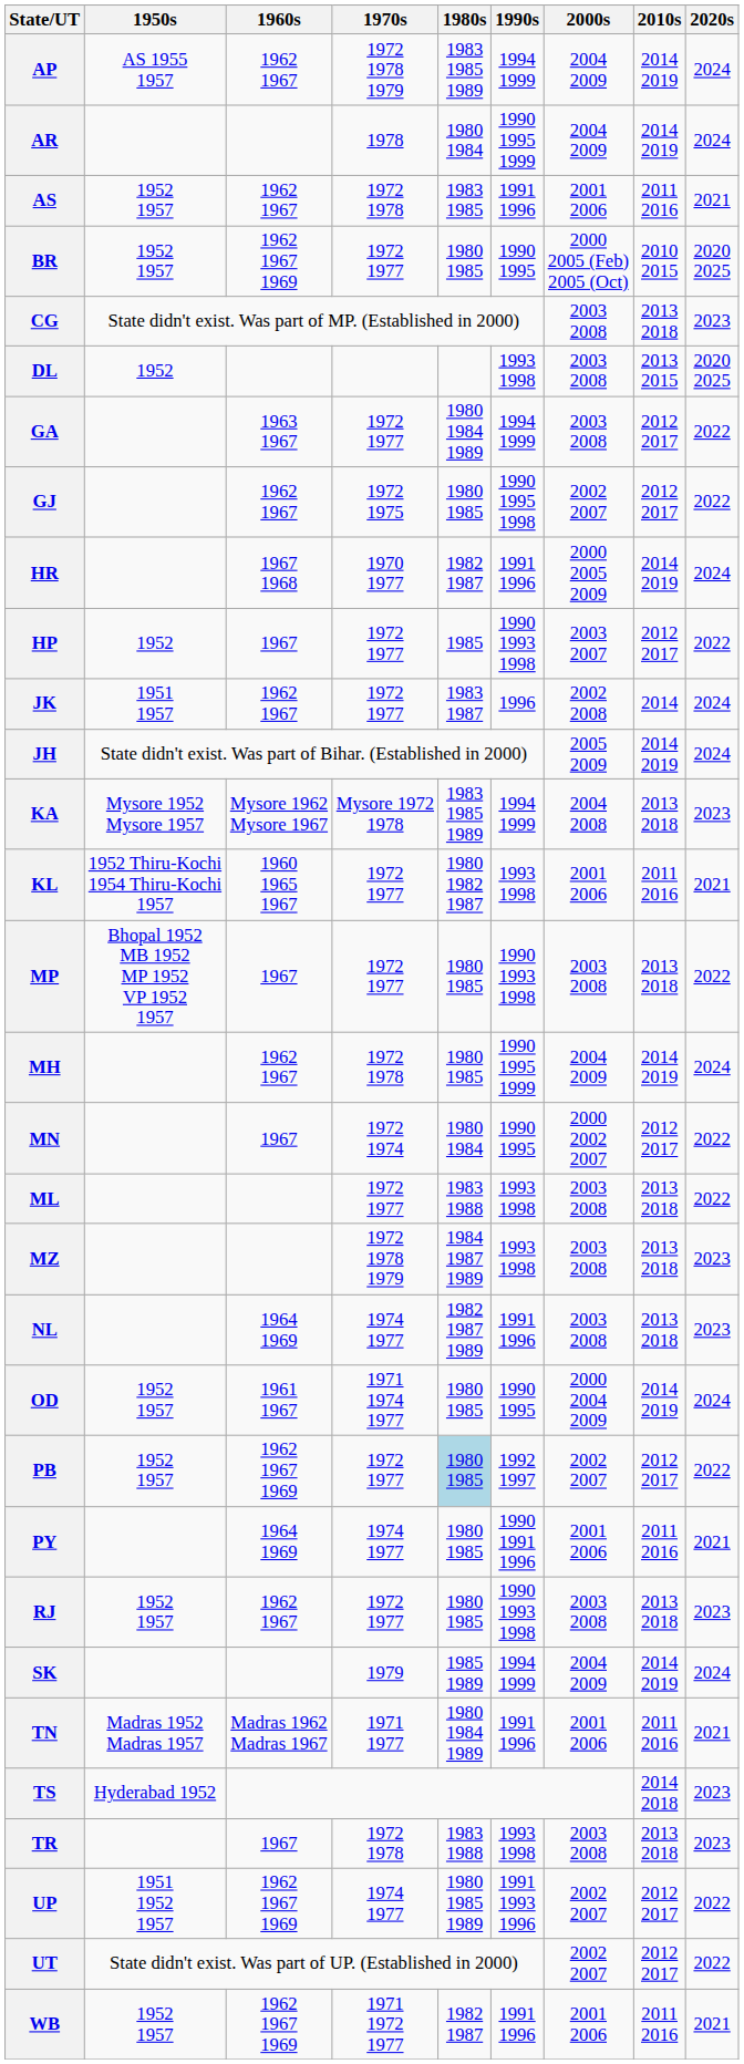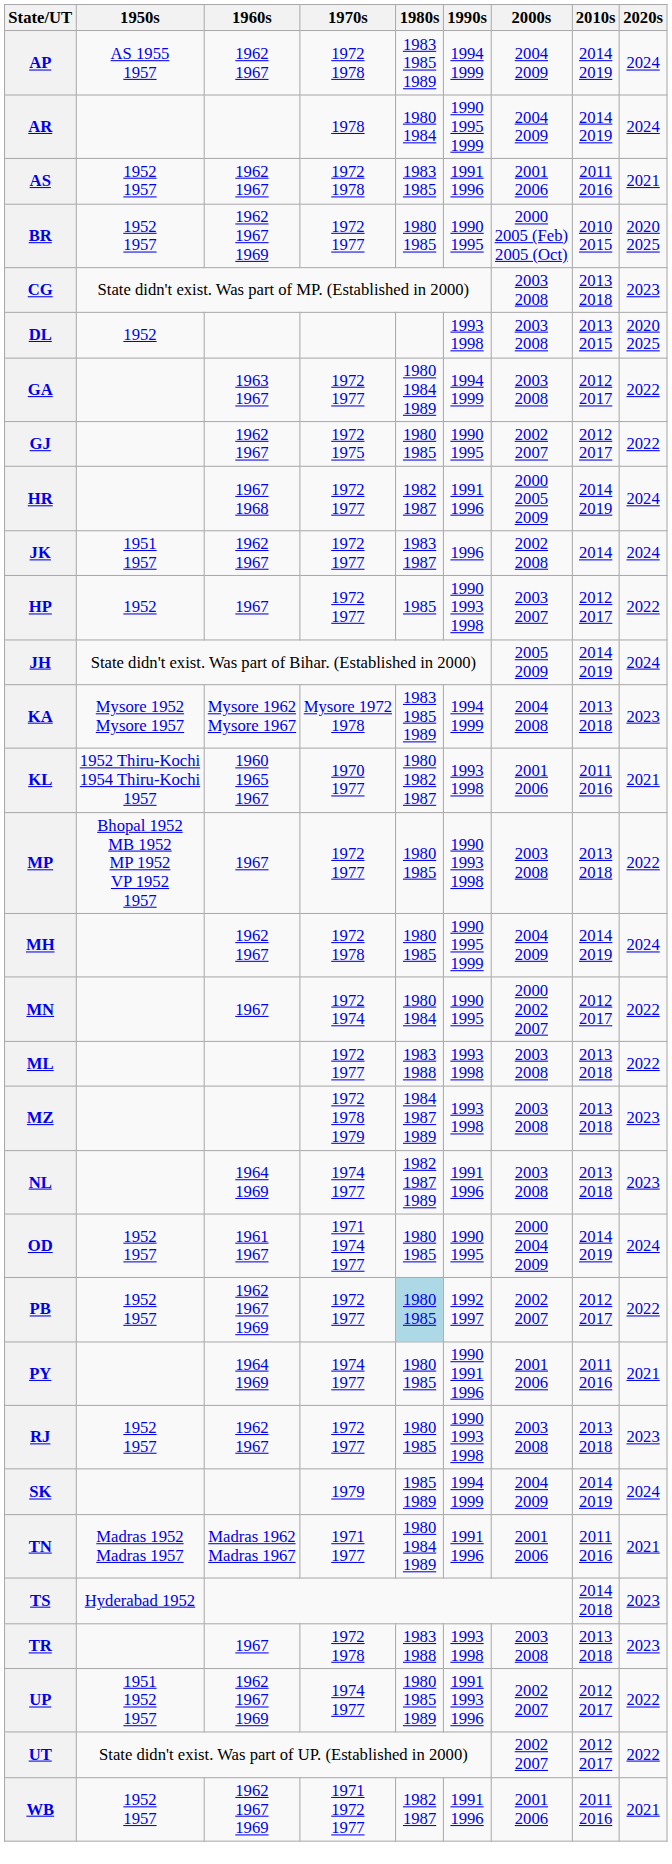 <table class="wikitable sortable mw-collapsible sticky-header" style="text-align:center;">
 <tr>
 <th>State/UT</th>
 <th>1950s</th>
 <th>1960s</th>
 <th>1970s</th>
 <th>1980s</th>
 <th>1990s</th>
 <th>2000s</th>
 <th>2010s</th>
 <th>2020s</th>
 </tr>
 <tr>
 <th><a href='#'>AP</a></th>
 <td><a href='#'>AS 1955</a> <br> <a href='#'>1957</a></td>
 <td><a href='#'>1962</a> <br> <a href='#'>1967</a></td>
-<td><a href='#'>1972</a> <br> <a href='#'>1978</a> <br> <a href='#'>1979</a></td>
+<td><a href='#'>1972</a> <br> <a href='#'>1978</a></td>
 <td><a href='#'>1983</a> <br> <a href='#'>1985</a> <br> <a href='#'>1989</a></td>
 <td><a href='#'>1994</a> <br> <a href='#'>1999</a></td>
 <td><a href='#'>2004</a> <br> <a href='#'>2009</a></td>
 <td><a href='#'>2014</a> <br> <a href='#'>2019</a></td>
 <td><a href='#'>2024</a></td>
 </tr>
 <tr>
 <th><a href='#'>AR</a></th>
 <td></td>
 <td></td>
 <td><a href='#'>1978</a></td>
 <td><a href='#'>1980</a> <br> <a href='#'>1984</a></td>
 <td><a href='#'>1990</a> <br> <a href='#'>1995</a> <br> <a href='#'>1999</a></td>
 <td><a href='#'>2004</a> <br> <a href='#'>2009</a></td>
 <td><a href='#'>2014</a> <br> <a href='#'>2019</a></td>
 <td><a href='#'>2024</a></td>
 </tr>
 <tr>
 <th><a href='#'>AS</a></th>
 <td><a href='#'>1952</a> <br> <a href='#'>1957</a></td>
 <td><a href='#'>1962</a> <br> <a href='#'>1967</a></td>
 <td><a href='#'>1972</a> <br> <a href='#'>1978</a></td>
 <td><a href='#'>1983</a> <br> <a href='#'>1985</a></td>
 <td><a href='#'>1991</a> <br> <a href='#'>1996</a></td>
 <td><a href='#'>2001</a> <br> <a href='#'>2006</a></td>
 <td><a href='#'>2011</a> <br> <a href='#'>2016</a></td>
 <td><a href='#'>2021</a></td>
 </tr>
 <tr>
 <th><a href='#'>BR</a></th>
 <td><a href='#'>1952</a> <br> <a href='#'>1957</a></td>
 <td><a href='#'>1962</a> <br> <a href='#'>1967</a> <br> <a href='#'>1969</a></td>
 <td><a href='#'>1972</a> <br> <a href='#'>1977</a></td>
 <td><a href='#'>1980</a> <br> <a href='#'>1985</a></td>
 <td><a href='#'>1990</a> <br> <a href='#'>1995</a></td>
 <td><a href='#'>2000</a> <br> <a href='#'>2005 (Feb)</a> <br> <a href='#'>2005 (Oct)</a></td>
 <td><a href='#'>2010</a> <br> <a href='#'>2015</a></td>
 <td><a href='#'>2020</a> <br> <a href='#'>2025</a></td>
 </tr>
 <tr>
 <th><a href='#'>CG</a></th>
 <td colspan="5">State didn't exist. Was part of MP. (Established in 2000)</td>
 <td><a href='#'>2003</a><br><a href='#'>2008</a></td>
 <td><a href='#'>2013</a><br><a href='#'>2018</a></td>
 <td><a href='#'>2023</a></td>
 </tr>
 <tr>
 <th><a href='#'>DL</a></th>
 <td><a href='#'>1952</a></td>
 <td></td>
 <td></td>
 <td></td>
 <td><a href='#'>1993</a> <br> <a href='#'>1998</a></td>
 <td><a href='#'>2003</a> <br> <a href='#'>2008</a></td>
 <td><a href='#'>2013</a> <br> <a href='#'>2015</a></td>
 <td><a href='#'>2020</a> <br> <a href='#'>2025</a></td>
 </tr>
 <tr>
 <th><a href='#'>GA</a></th>
 <td></td>
 <td><a href='#'>1963</a> <br> <a href='#'>1967</a></td>
 <td><a href='#'>1972</a> <br> <a href='#'>1977</a></td>
 <td><a href='#'>1980</a> <br> <a href='#'>1984</a> <br> <a href='#'>1989</a></td>
 <td><a href='#'>1994</a> <br> <a href='#'>1999</a></td>
 <td><a href='#'>2003</a> <br> <a href='#'>2008</a></td>
 <td><a href='#'>2012</a> <br> <a href='#'>2017</a></td>
 <td><a href='#'>2022</a></td>
 </tr>
 <tr>
 <th><a href='#'>GJ</a></th>
 <td></td>
 <td><a href='#'>1962</a> <br> <a href='#'>1967</a></td>
 <td><a href='#'>1972</a> <br> <a href='#'>1975</a></td>
 <td><a href='#'>1980</a> <br> <a href='#'>1985</a></td>
-<td><a href='#'>1990</a> <br> <a href='#'>1995</a> <br> <a href='#'>1998</a></td>
+<td><a href='#'>1990</a> <br> <a href='#'>1995</a></td>
 <td><a href='#'>2002</a> <br> <a href='#'>2007</a></td>
 <td><a href='#'>2012</a> <br> <a href='#'>2017</a></td>
 <td><a href='#'>2022</a></td>
 </tr>
 <tr>
 <th><a href='#'>HR</a></th>
 <td></td>
 <td><a href='#'>1967</a> <br> <a href='#'>1968</a></td>
-<td><a href='#'>1970</a> <br> <a href='#'>1977</a></td>
+<td><a href='#'>1972</a> <br> <a href='#'>1977</a></td>
 <td><a href='#'>1982</a> <br> <a href='#'>1987</a></td>
 <td><a href='#'>1991</a> <br> <a href='#'>1996</a></td>
 <td><a href='#'>2000</a> <br> <a href='#'>2005</a> <br> <a href='#'>2009</a></td>
 <td><a href='#'>2014</a> <br> <a href='#'>2019</a></td>
+<td><a href='#'>2024</a></td>
+</tr>
+<tr>
+<th><a href='#'>JK</a></th>
+<td><a href='#'>1951</a> <br> <a href='#'>1957</a></td>
+<td><a href='#'>1962</a> <br> <a href='#'>1967</a></td>
+<td><a href='#'>1972</a> <br> <a href='#'>1977</a></td>
+<td><a href='#'>1983</a> <br> <a href='#'>1987</a></td>
+<td><a href='#'>1996</a></td>
+<td><a href='#'>2002</a> <br> <a href='#'>2008</a></td>
+<td><a href='#'>2014</a></td>
 <td><a href='#'>2024</a></td>
 </tr>
 <tr>
 <th><a href='#'>HP</a></th>
 <td><a href='#'>1952</a> <br></td>
 <td><a href='#'>1967</a></td>
 <td><a href='#'>1972</a> <br> <a href='#'>1977</a></td>
 <td><a href='#'>1985</a> <br></td>
 <td><a href='#'>1990</a> <br> <a href='#'>1993</a> <br> <a href='#'>1998</a></td>
 <td><a href='#'>2003</a> <br> <a href='#'>2007</a></td>
 <td><a href='#'>2012</a> <br> <a href='#'>2017</a></td>
 <td><a href='#'>2022</a></td>
-</tr>
-<tr>
-<th><a href='#'>JK</a></th>
-<td><a href='#'>1951</a> <br> <a href='#'>1957</a></td>
-<td><a href='#'>1962</a> <br> <a href='#'>1967</a></td>
-<td><a href='#'>1972</a> <br> <a href='#'>1977</a></td>
-<td><a href='#'>1983</a> <br> <a href='#'>1987</a></td>
-<td><a href='#'>1996</a></td>
-<td><a href='#'>2002</a> <br> <a href='#'>2008</a></td>
-<td><a href='#'>2014</a></td>
-<td><a href='#'>2024</a></td>
 </tr>
 <tr>
 <th><a href='#'>JH</a></th>
 <td colspan="5">State didn't exist. Was part of Bihar. (Established in 2000)</td>
 <td><a href='#'>2005</a> <br> <a href='#'>2009</a></td>
 <td><a href='#'>2014</a> <br> <a href='#'>2019</a></td>
 <td><a href='#'>2024</a></td>
 </tr>
 <tr>
 <th><a href='#'>KA</a></th>
 <td><a href='#'>Mysore 1952</a> <br> <a href='#'>Mysore 1957</a></td>
 <td><a href='#'>Mysore 1962</a> <br> <a href='#'>Mysore 1967</a></td>
 <td><a href='#'>Mysore 1972</a> <br> <a href='#'>1978</a></td>
 <td><a href='#'>1983</a> <br> <a href='#'>1985</a> <br> <a href='#'>1989</a></td>
 <td><a href='#'>1994</a> <br> <a href='#'>1999</a></td>
 <td><a href='#'>2004</a> <br> <a href='#'>2008</a></td>
 <td><a href='#'>2013</a> <br> <a href='#'>2018</a></td>
 <td><a href='#'>2023</a></td>
 </tr>
 <tr>
 <th><a href='#'>KL</a></th>
 <td><a href='#'>1952 Thiru-Kochi</a> <br> <a href='#'>1954 Thiru-Kochi</a> <br><a href='#'>1957</a></td>
 <td><a href='#'>1960</a> <br> <a href='#'>1965</a> <br> <a href='#'>1967</a></td>
-<td><a href='#'>1972</a> <br> <a href='#'>1977</a></td>
+<td><a href='#'>1970</a> <br> <a href='#'>1977</a></td>
 <td><a href='#'>1980</a> <br> <a href='#'>1982</a> <br> <a href='#'>1987</a></td>
 <td><a href='#'>1993</a> <br> <a href='#'>1998</a></td>
 <td><a href='#'>2001</a> <br> <a href='#'>2006</a></td>
 <td><a href='#'>2011</a> <br> <a href='#'>2016</a></td>
 <td><a href='#'>2021</a></td>
 </tr>
 <tr>
 <th><a href='#'>MP</a></th>
 <td><a href='#'>Bhopal 1952</a> <br> <a href='#'>MB 1952</a> <br> <a href='#'>MP 1952</a> <br> <a href='#'>VP 1952</a> <br> <a href='#'>1957</a></td>
 <td><a href='#'>1967</a></td>
 <td><a href='#'>1972</a> <br> <a href='#'>1977</a></td>
 <td><a href='#'>1980</a> <br> <a href='#'>1985</a></td>
 <td><a href='#'>1990</a> <br> <a href='#'>1993</a> <br> <a href='#'>1998</a></td>
 <td><a href='#'>2003</a> <br> <a href='#'>2008</a></td>
 <td><a href='#'>2013</a> <br> <a href='#'>2018</a></td>
 <td><a href='#'>2022</a></td>
 </tr>
 <tr>
 <th><a href='#'>MH</a></th>
 <td></td>
 <td><a href='#'>1962</a> <br> <a href='#'>1967</a></td>
 <td><a href='#'>1972</a> <br> <a href='#'>1978</a></td>
 <td><a href='#'>1980</a> <br> <a href='#'>1985</a></td>
 <td><a href='#'>1990</a> <br> <a href='#'>1995</a> <br> <a href='#'>1999</a></td>
 <td><a href='#'>2004</a> <br> <a href='#'>2009</a></td>
 <td><a href='#'>2014</a> <br> <a href='#'>2019</a></td>
 <td><a href='#'>2024</a></td>
 </tr>
 <tr>
 <th><a href='#'>MN</a></th>
 <td></td>
 <td><a href='#'>1967</a></td>
 <td><a href='#'>1972</a> <br> <a href='#'>1974</a></td>
 <td><a href='#'>1980</a> <br> <a href='#'>1984</a></td>
 <td><a href='#'>1990</a> <br> <a href='#'>1995</a></td>
 <td><a href='#'>2000</a> <br> <a href='#'>2002</a> <br> <a href='#'>2007</a></td>
 <td><a href='#'>2012</a> <br> <a href='#'>2017</a></td>
 <td><a href='#'>2022</a></td>
 </tr>
 <tr>
 <th><a href='#'>ML</a></th>
 <td></td>
 <td></td>
 <td><a href='#'>1972</a> <br> <a href='#'>1977</a></td>
 <td><a href='#'>1983</a> <br> <a href='#'>1988</a></td>
 <td><a href='#'>1993</a> <br> <a href='#'>1998</a></td>
 <td><a href='#'>2003</a> <br> <a href='#'>2008</a></td>
 <td><a href='#'>2013</a> <br> <a href='#'>2018</a></td>
 <td><a href='#'>2022</a></td>
 </tr>
 <tr>
 <th><a href='#'>MZ</a></th>
 <td></td>
 <td></td>
 <td><a href='#'>1972</a> <br> <a href='#'>1978</a> <br> <a href='#'>1979</a></td>
 <td><a href='#'>1984</a> <br> <a href='#'>1987</a> <br> <a href='#'>1989</a></td>
 <td><a href='#'>1993</a> <br> <a href='#'>1998</a></td>
 <td><a href='#'>2003</a> <br> <a href='#'>2008</a></td>
 <td><a href='#'>2013</a> <br> <a href='#'>2018</a></td>
 <td><a href='#'>2023</a></td>
 </tr>
 <tr>
 <th><a href='#'>NL</a></th>
 <td></td>
 <td><a href='#'>1964</a> <br> <a href='#'>1969</a></td>
 <td><a href='#'>1974</a> <br> <a href='#'>1977</a></td>
 <td><a href='#'>1982</a> <br> <a href='#'>1987</a> <br> <a href='#'>1989</a></td>
 <td><a href='#'>1991</a> <br> <a href='#'>1996</a></td>
 <td><a href='#'>2003</a> <br> <a href='#'>2008</a></td>
 <td><a href='#'>2013</a> <br> <a href='#'>2018</a></td>
 <td><a href='#'>2023</a></td>
 </tr>
 <tr>
 <th><a href='#'>OD</a></th>
 <td><a href='#'>1952</a> <br> <a href='#'>1957</a></td>
 <td><a href='#'>1961</a> <br> <a href='#'>1967</a></td>
 <td><a href='#'>1971</a> <br> <a href='#'>1974</a> <br> <a href='#'>1977</a></td>
 <td><a href='#'>1980</a> <br> <a href='#'>1985</a></td>
 <td><a href='#'>1990</a> <br> <a href='#'>1995</a></td>
 <td><a href='#'>2000</a> <br> <a href='#'>2004</a> <br> <a href='#'>2009</a></td>
 <td><a href='#'>2014</a> <br> <a href='#'>2019</a></td>
 <td><a href='#'>2024</a></td>
 </tr>
 <tr>
 <th><a href='#'>PB</a></th>
 <td><a href='#'>1952</a> <br> <a href='#'>1957</a></td>
 <td><a href='#'>1962</a> <br> <a href='#'>1967</a> <br> <a href='#'>1969</a></td>
 <td><a href='#'>1972</a> <br> <a href='#'>1977</a></td>
 <td style="background: lightblue;"><a href='#'>1980</a> <br> <a href='#'>1985</a></td>
 <td><a href='#'>1992</a> <br> <a href='#'>1997</a></td>
 <td><a href='#'>2002</a> <br> <a href='#'>2007</a></td>
 <td><a href='#'>2012</a> <br> <a href='#'>2017</a></td>
 <td><a href='#'>2022</a></td>
 </tr>
 <tr>
 <th><a href='#'>PY</a></th>
 <td></td>
 <td><a href='#'>1964</a><br><a href='#'>1969</a></td>
 <td><a href='#'>1974</a><br><a href='#'>1977</a></td>
 <td><a href='#'>1980</a><br><a href='#'>1985</a></td>
 <td><a href='#'>1990</a><br><a href='#'>1991</a><br><a href='#'>1996</a></td>
 <td><a href='#'>2001</a><br><a href='#'>2006</a></td>
 <td><a href='#'>2011</a><br><a href='#'>2016</a></td>
 <td><a href='#'>2021</a></td>
 </tr>
 <tr>
 <th><a href='#'>RJ</a></th>
 <td><a href='#'>1952</a> <br> <a href='#'>1957</a></td>
 <td><a href='#'>1962</a> <br> <a href='#'>1967</a></td>
 <td><a href='#'>1972</a> <br> <a href='#'>1977</a></td>
 <td><a href='#'>1980</a> <br> <a href='#'>1985</a></td>
 <td><a href='#'>1990</a> <br> <a href='#'>1993</a> <br> <a href='#'>1998</a></td>
 <td><a href='#'>2003</a> <br> <a href='#'>2008</a></td>
 <td><a href='#'>2013</a> <br> <a href='#'>2018</a></td>
 <td><a href='#'>2023</a></td>
 </tr>
 <tr>
 <th><a href='#'>SK</a></th>
 <td></td>
 <td></td>
 <td><a href='#'>1979</a></td>
 <td><a href='#'>1985</a> <br> <a href='#'>1989</a></td>
 <td><a href='#'>1994</a> <br> <a href='#'>1999</a></td>
 <td><a href='#'>2004</a> <br> <a href='#'>2009</a></td>
 <td><a href='#'>2014</a> <br> <a href='#'>2019</a></td>
 <td><a href='#'>2024</a></td>
 </tr>
 <tr>
 <th><a href='#'>TN</a></th>
 <td><a href='#'>Madras 1952</a><br><a href='#'>Madras 1957</a></td>
 <td><a href='#'>Madras 1962</a><br><a href='#'>Madras 1967</a></td>
 <td><a href='#'>1971</a><br><a href='#'>1977</a></td>
 <td><a href='#'>1980</a><br><a href='#'>1984</a><br><a href='#'>1989</a></td>
 <td><a href='#'>1991</a><br><a href='#'>1996</a></td>
 <td><a href='#'>2001</a><br><a href='#'>2006</a></td>
 <td><a href='#'>2011</a><br><a href='#'>2016</a></td>
 <td><a href='#'>2021</a></td>
 </tr>
 <tr>
 <th><a href='#'>TS</a></th>
 <td><a href='#'>Hyderabad 1952</a></td>
 <td colspan=5></td>
 <td><a href='#'>2014</a><br><a href='#'>2018</a></td>
 <td><a href='#'>2023</a></td>
 </tr>
 <tr>
 <th><a href='#'>TR</a></th>
 <td></td>
 <td><a href='#'>1967</a></td>
 <td><a href='#'>1972</a> <br> <a href='#'>1978</a></td>
 <td><a href='#'>1983</a> <br> <a href='#'>1988</a></td>
 <td><a href='#'>1993</a> <br> <a href='#'>1998</a></td>
 <td><a href='#'>2003</a> <br> <a href='#'>2008</a></td>
 <td><a href='#'>2013</a> <br> <a href='#'>2018</a></td>
 <td><a href='#'>2023</a></td>
 </tr>
 <tr>
 <th><a href='#'>UP</a></th>
 <td><a href='#'>1951</a> <br> <a href='#'>1952</a> <br> <a href='#'>1957</a></td>
 <td><a href='#'>1962</a> <br> <a href='#'>1967</a> <br> <a href='#'>1969</a></td>
 <td><a href='#'>1974</a> <br> <a href='#'>1977</a></td>
 <td><a href='#'>1980</a> <br> <a href='#'>1985</a> <br> <a href='#'>1989</a></td>
 <td><a href='#'>1991</a> <br> <a href='#'>1993</a> <br> <a href='#'>1996</a></td>
 <td><a href='#'>2002</a> <br> <a href='#'>2007</a></td>
 <td><a href='#'>2012</a> <br> <a href='#'>2017</a></td>
 <td><a href='#'>2022</a></td>
 </tr>
 <tr>
 <th><a href='#'>UT</a></th>
 <td colspan="5">State didn't exist. Was part of UP. (Established in 2000)</td>
 <td><a href='#'>2002</a> <br> <a href='#'>2007</a></td>
 <td><a href='#'>2012</a> <br> <a href='#'>2017</a></td>
 <td><a href='#'>2022</a></td>
 </tr>
 <tr>
 <th><a href='#'>WB</a></th>
 <td><a href='#'>1952</a> <br> <a href='#'>1957</a></td>
 <td><a href='#'>1962</a> <br> <a href='#'>1967</a> <br> <a href='#'>1969</a></td>
 <td><a href='#'>1971</a> <br> <a href='#'>1972</a> <br> <a href='#'>1977</a></td>
 <td><a href='#'>1982</a> <br> <a href='#'>1987</a></td>
 <td><a href='#'>1991</a> <br> <a href='#'>1996</a></td>
 <td><a href='#'>2001</a> <br> <a href='#'>2006</a></td>
 <td><a href='#'>2011</a> <br> <a href='#'>2016</a></td>
 <td><a href='#'>2021</a></td>
 </tr>
 </table>
